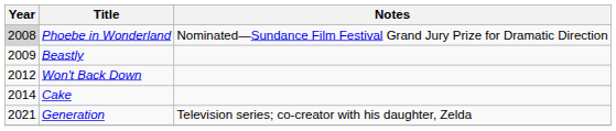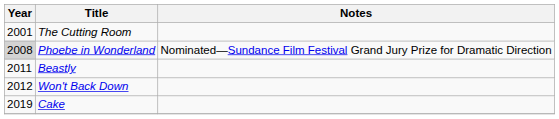 <table class="wikitable sortable">
 <tr>
 <th>Year</th>
 <th>Title</th>
 <th>Notes</th>
 </tr>
 <tr>
+<td>2001</td>
+<td><em>The Cutting Room</em></td>
+<td></td>
+</tr>
+<tr>
 <td style="background: lightgrey;">2008</td>
 <td><em><a href='#'>Phoebe in Wonderland</a></em></td>
 <td>Nominated—<a href='#'>Sundance Film Festival</a> Grand Jury Prize for Dramatic Direction</td>
 </tr>
 <tr>
-<td>2009</td>
+<td>2011</td>
 <td><em><a href='#'>Beastly</a></em></td>
 <td></td>
 </tr>
 <tr>
 <td>2012</td>
 <td><em><a href='#'>Won't Back Down</a></em></td>
 <td></td>
 </tr>
 <tr>
-<td>2014</td>
+<td>2019</td>
 <td><em><a href='#'>Cake</a></em></td>
 <td></td>
 </tr>
 <tr>
-<td>2021</td>
-<td><em><a href='#'>Generation</a></em></td>
-<td>Television series; co-creator with his daughter, Zelda</td>
-</tr>
-<tr>
 </tr>
 </table>
